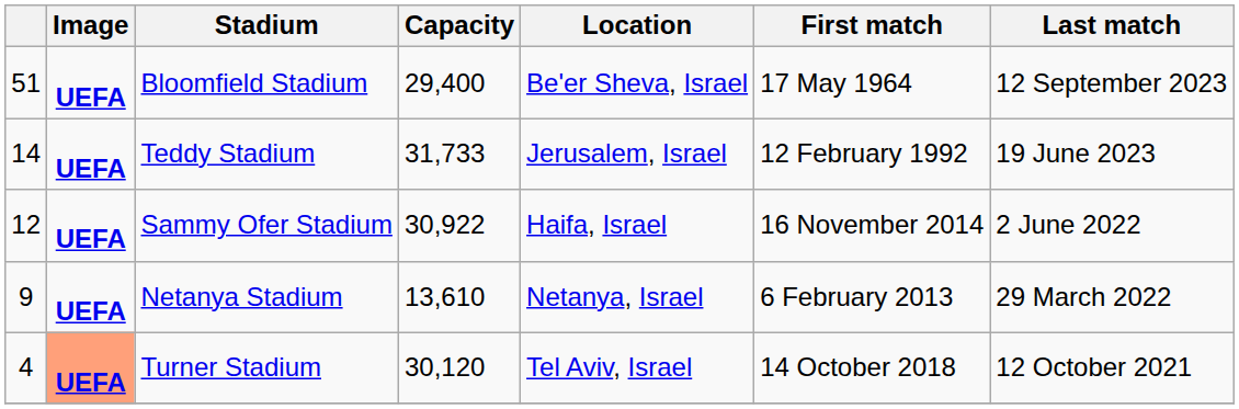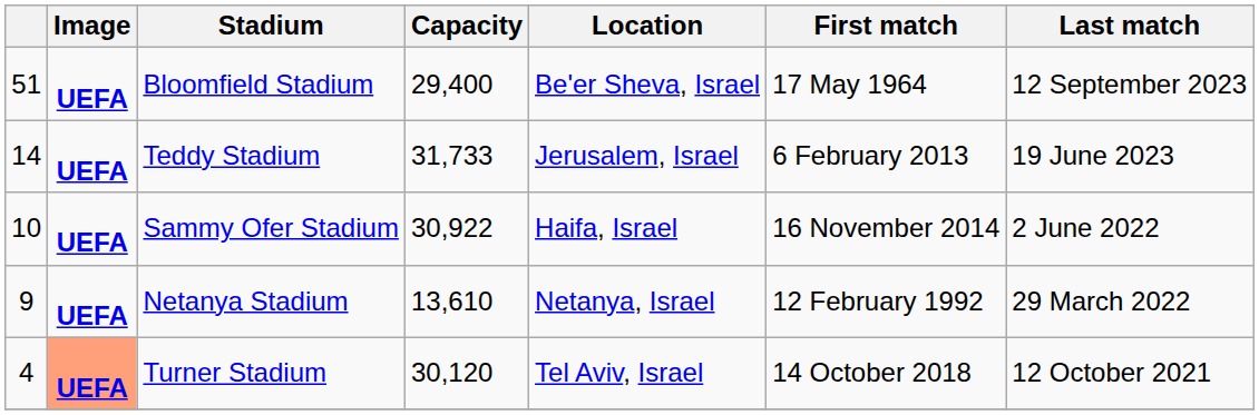 <table class="wikitable">
 <tr>
 <th></th>
 <th>Image</th>
 <th>Stadium</th>
 <th>Capacity</th>
 <th>Location</th>
 <th>First match</th>
 <th>Last match</th>
 </tr>
 <tr>
 <td align=center>51</td>
 <td align=center><br><strong><a href='#'>UEFA</a></strong> </td>
 <td><a href='#'>Bloomfield Stadium</a></td>
 <td>29,400</td>
 <td><a href='#'>Be'er Sheva</a>, <a href='#'>Israel</a></td>
 <td>17 May 1964</td>
 <td>12 September 2023</td>
 </tr>
 <tr>
 <td align=center>14</td>
 <td align=center><br><strong><a href='#'>UEFA</a></strong> </td>
 <td><a href='#'>Teddy Stadium</a></td>
 <td>31,733</td>
 <td><a href='#'>Jerusalem</a>, <a href='#'>Israel</a></td>
-<td>12 February 1992</td>
+<td>6 February 2013</td>
 <td>19 June 2023</td>
 </tr>
 <tr>
-<td align=center>12</td>
+<td align=center>10</td>
 <td align=center><br><strong><a href='#'>UEFA</a></strong> </td>
 <td><a href='#'>Sammy Ofer Stadium</a></td>
 <td>30,922</td>
 <td><a href='#'>Haifa</a>, <a href='#'>Israel</a></td>
 <td>16 November 2014</td>
 <td>2 June 2022</td>
 </tr>
 <tr>
 <td align=center>9</td>
 <td align=center><br><strong><a href='#'>UEFA</a></strong> </td>
 <td><a href='#'>Netanya Stadium</a></td>
 <td>13,610</td>
 <td><a href='#'>Netanya</a>, <a href='#'>Israel</a></td>
-<td>6 February 2013</td>
+<td>12 February 1992</td>
 <td>29 March 2022</td>
 </tr>
 <tr>
 <td align=center>4</td>
 <td align=center style="background: lightsalmon;"><br><strong><a href='#'>UEFA</a></strong> </td>
 <td><a href='#'>Turner Stadium</a></td>
 <td>30,120</td>
 <td><a href='#'>Tel Aviv</a>, <a href='#'>Israel</a></td>
 <td>14 October 2018</td>
 <td>12 October 2021</td>
 </tr>
 <tr>
 </tr>
 </table>
